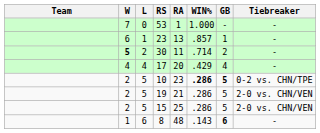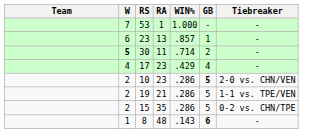 <table class=wikitable style=text-align:center>
 <tr>
 <th width=170>Team</th>
 <th width=20>W</th>
-<th width=20>L</th>
 <th width=20>RS</th>
 <th width=20>RA</th>
 <th width=20>WIN%</th>
 <th width=20>GB</th>
 <th width=120>Tiebreaker</th>
 </tr>
 <tr style="background:#cfc;">
 <td align=left></td>
 <td>7</td>
-<td>0</td>
 <td>53</td>
 <td>1</td>
 <td>1.000</td>
 <td>-</td>
 <td>-</td>
 </tr>
 <tr style="background:#cfc;">
 <td align=left></td>
 <td>6</td>
-<td>1</td>
 <td>23</td>
 <td>13</td>
 <td>.857</td>
 <td>1</td>
 <td>-</td>
 </tr>
 <tr style="background:#cfc;">
 <td align=left></td>
 <td><strong>5</strong></td>
-<td>2</td>
 <td>30</td>
 <td>11</td>
 <td>.714</td>
 <td>2</td>
 <td>-</td>
 </tr>
 <tr style="background:#cfc;">
 <td align=left></td>
 <td>4</td>
-<td>4</td>
 <td>17</td>
-<td>20</td>
+<td>23</td>
 <td>.429</td>
 <td>4</td>
 <td>-</td>
 </tr>
 <tr>
 <td align=left></td>
 <td>2</td>
-<td>5</td>
 <td>10</td>
 <td>23</td>
-<td><strong>.286</strong></td>
+<td>.286</td>
 <td><strong>5</strong></td>
-<td>0-2 vs. CHN/TPE</td>
-</tr>
-<tr>
-<td align=left></td>
-<td>2</td>
-<td>5</td>
-<td>19</td>
-<td>21</td>
-<td>.286</td>
-<td>5</td>
 <td>2-0 vs. CHN/VEN</td>
 </tr>
 <tr>
 <td align=left></td>
 <td>2</td>
-<td>5</td>
-<td>15</td>
-<td>25</td>
+<td>19</td>
+<td>21</td>
 <td>.286</td>
 <td>5</td>
-<td>2-0 vs. CHN/VEN</td>
+<td>1-1 vs. TPE/VEN</td>
+</tr>
+<tr>
+<td align=left></td>
+<td>2</td>
+<td>15</td>
+<td>35</td>
+<td>.286</td>
+<td>5</td>
+<td>0-2 vs. CHN/TPE</td>
 </tr>
 <tr>
 <td align=left></td>
 <td>1</td>
-<td>6</td>
 <td>8</td>
 <td>48</td>
 <td>.143</td>
 <td><strong>6</strong></td>
 <td>-</td>
 </tr>
 </table>
